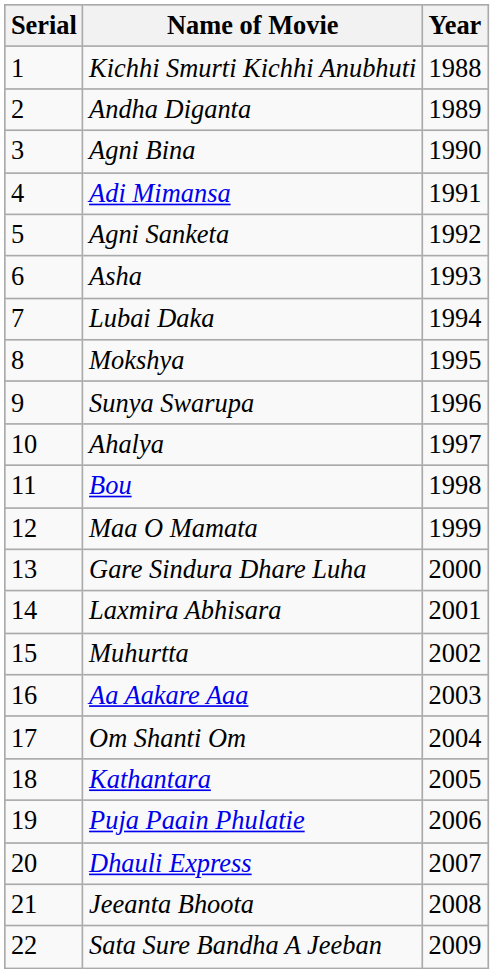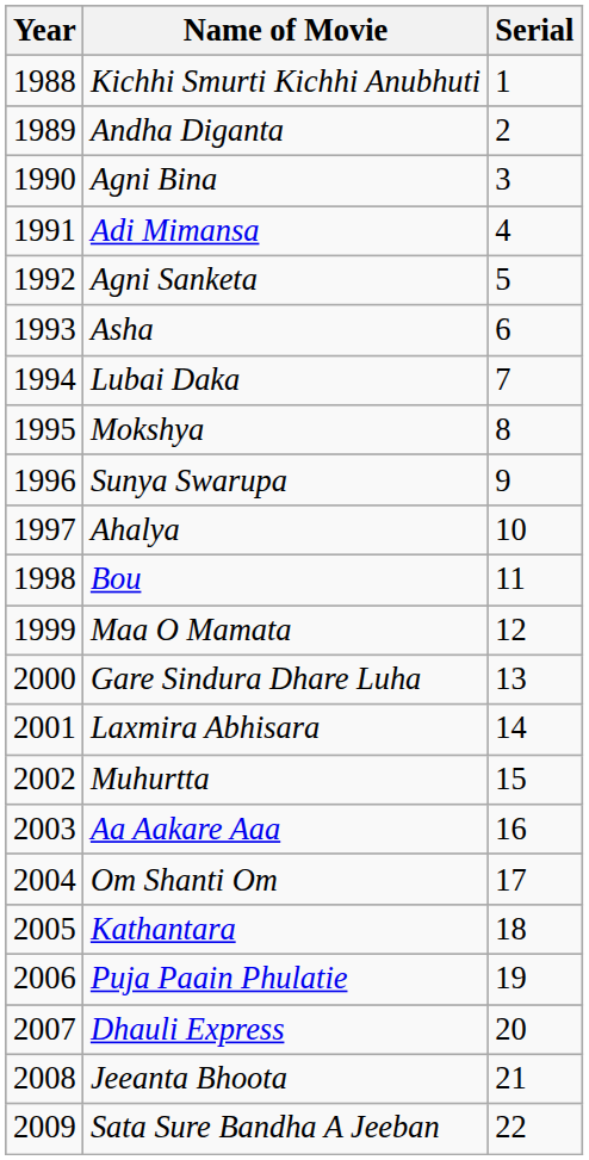 <table class="wikitable" border="1">
 <tr>
+<th>Year</th>
+<th>Name of Movie</th>
 <th>Serial</th>
-<th>Name of Movie</th>
-<th>Year</th>
 </tr>
 <tr>
+<td>1988</td>
+<td><em>Kichhi Smurti Kichhi Anubhuti</em></td>
 <td>1</td>
-<td><em>Kichhi Smurti Kichhi Anubhuti</em></td>
-<td>1988</td>
 </tr>
 <tr>
+<td>1989</td>
+<td><em>Andha Diganta</em></td>
 <td>2</td>
-<td><em>Andha Diganta</em></td>
-<td>1989</td>
 </tr>
 <tr>
+<td>1990</td>
+<td><em>Agni Bina</em></td>
 <td>3</td>
-<td><em>Agni Bina</em></td>
-<td>1990</td>
 </tr>
 <tr>
+<td>1991</td>
+<td><em><a href='#'>Adi Mimansa</a></em></td>
 <td>4</td>
-<td><em><a href='#'>Adi Mimansa</a></em></td>
-<td>1991</td>
 </tr>
 <tr>
+<td>1992</td>
+<td><em>Agni Sanketa</em></td>
 <td>5</td>
-<td><em>Agni Sanketa</em></td>
-<td>1992</td>
 </tr>
 <tr>
+<td>1993</td>
+<td><em>Asha</em></td>
 <td>6</td>
-<td><em>Asha</em></td>
-<td>1993</td>
 </tr>
 <tr>
+<td>1994</td>
+<td><em>Lubai Daka</em></td>
 <td>7</td>
-<td><em>Lubai Daka</em></td>
-<td>1994</td>
 </tr>
 <tr>
+<td>1995</td>
+<td><em>Mokshya</em></td>
 <td>8</td>
-<td><em>Mokshya</em></td>
-<td>1995</td>
 </tr>
 <tr>
+<td>1996</td>
+<td><em>Sunya Swarupa</em></td>
 <td>9</td>
-<td><em>Sunya Swarupa</em></td>
-<td>1996</td>
 </tr>
 <tr>
+<td>1997</td>
+<td><em>Ahalya</em></td>
 <td>10</td>
-<td><em>Ahalya</em></td>
-<td>1997</td>
 </tr>
 <tr>
+<td>1998</td>
+<td><em><a href='#'>Bou</a></em></td>
 <td>11</td>
-<td><em><a href='#'>Bou</a></em></td>
-<td>1998</td>
 </tr>
 <tr>
+<td>1999</td>
+<td><em>Maa O Mamata</em></td>
 <td>12</td>
-<td><em>Maa O Mamata</em></td>
-<td>1999</td>
 </tr>
 <tr>
+<td>2000</td>
+<td><em>Gare Sindura Dhare Luha</em></td>
 <td>13</td>
-<td><em>Gare Sindura Dhare Luha</em></td>
-<td>2000</td>
 </tr>
 <tr>
+<td>2001</td>
+<td><em>Laxmira Abhisara</em></td>
 <td>14</td>
-<td><em>Laxmira Abhisara</em></td>
-<td>2001</td>
 </tr>
 <tr>
+<td>2002</td>
+<td><em>Muhurtta</em></td>
 <td>15</td>
-<td><em>Muhurtta</em></td>
-<td>2002</td>
 </tr>
 <tr>
+<td>2003</td>
+<td><em><a href='#'>Aa Aakare Aaa</a></em></td>
 <td>16</td>
-<td><em><a href='#'>Aa Aakare Aaa</a></em></td>
-<td>2003</td>
 </tr>
 <tr>
+<td>2004</td>
+<td><em>Om Shanti Om</em></td>
 <td>17</td>
-<td><em>Om Shanti Om</em></td>
-<td>2004</td>
 </tr>
 <tr>
+<td>2005</td>
+<td><em><a href='#'>Kathantara</a></em></td>
 <td>18</td>
-<td><em><a href='#'>Kathantara</a></em></td>
-<td>2005</td>
 </tr>
 <tr>
+<td>2006</td>
+<td><em><a href='#'>Puja Paain Phulatie</a></em></td>
 <td>19</td>
-<td><em><a href='#'>Puja Paain Phulatie</a></em></td>
-<td>2006</td>
 </tr>
 <tr>
+<td>2007</td>
+<td><em><a href='#'>Dhauli Express</a></em></td>
 <td>20</td>
-<td><em><a href='#'>Dhauli Express</a></em></td>
-<td>2007</td>
 </tr>
 <tr>
+<td>2008</td>
+<td><em>Jeeanta Bhoota</em></td>
 <td>21</td>
-<td><em>Jeeanta Bhoota</em></td>
-<td>2008</td>
 </tr>
 <tr>
+<td>2009</td>
+<td><em>Sata Sure Bandha A Jeeban</em></td>
 <td>22</td>
-<td><em>Sata Sure Bandha A Jeeban</em></td>
-<td>2009</td>
 </tr>
 </table>
